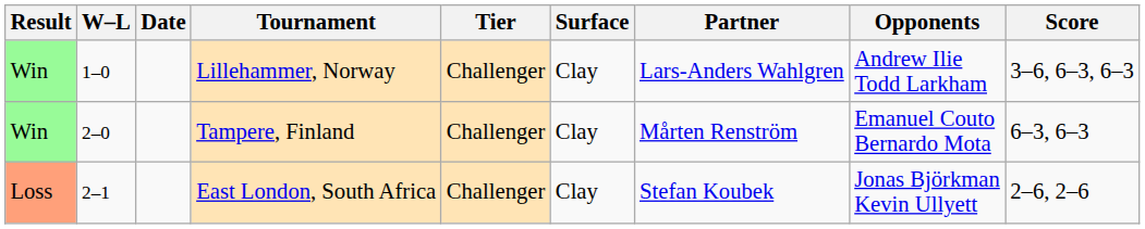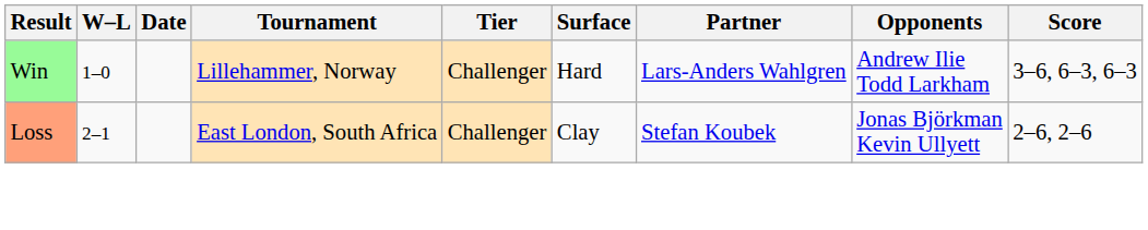 <table class="sortable wikitable">
 <tr>
 <th>Result</th>
 <th class="unsortable">W–L</th>
 <th>Date</th>
 <th>Tournament</th>
 <th>Tier</th>
 <th>Surface</th>
 <th>Partner</th>
 <th>Opponents</th>
 <th class="unsortable">Score</th>
 </tr>
 <tr>
 <td style="background:#98fb98;">Win</td>
 <td><small>1–0</small></td>
 <td></td>
 <td style="background:moccasin;"><a href='#'>Lillehammer</a>, Norway</td>
 <td style="background:moccasin;">Challenger</td>
-<td>Clay</td>
+<td>Hard</td>
 <td> <a href='#'>Lars-Anders Wahlgren</a></td>
 <td> <a href='#'>Andrew Ilie</a> <br>  <a href='#'>Todd Larkham</a></td>
 <td>3–6, 6–3, 6–3</td>
-</tr>
-<tr>
-<td style="background:#98fb98;">Win</td>
-<td><small>2–0</small></td>
-<td></td>
-<td style="background:moccasin;"><a href='#'>Tampere</a>, Finland</td>
-<td style="background:moccasin;">Challenger</td>
-<td>Clay</td>
-<td> <a href='#'>Mårten Renström</a></td>
-<td> <a href='#'>Emanuel Couto</a> <br>  <a href='#'>Bernardo Mota</a></td>
-<td>6–3, 6–3</td>
 </tr>
 <tr>
 <td style="background:#ffa07a;">Loss</td>
 <td><small>2–1</small></td>
 <td></td>
 <td style="background:moccasin;"><a href='#'>East London</a>, South Africa</td>
 <td style="background:moccasin;">Challenger</td>
 <td>Clay</td>
 <td> <a href='#'>Stefan Koubek</a></td>
 <td> <a href='#'>Jonas Björkman</a> <br>  <a href='#'>Kevin Ullyett</a></td>
 <td>2–6, 2–6</td>
 </tr>
 </table>
